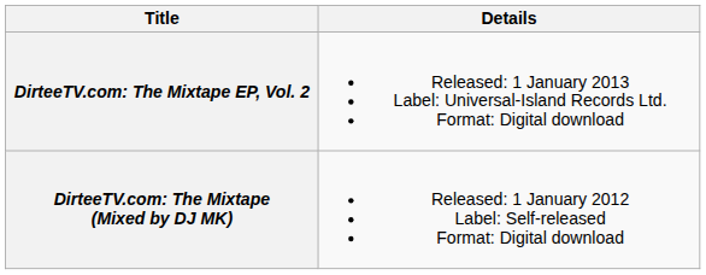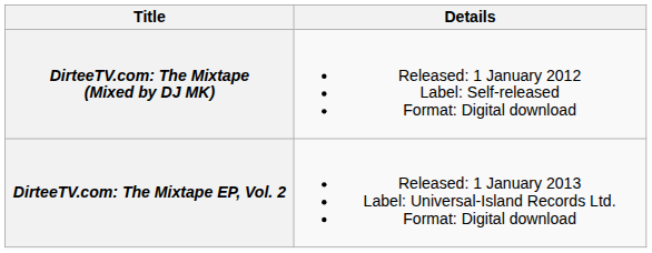 <table class="wikitable plainrowheaders" style="text-align:center;" border="1">
 <tr>
 <th scope="col" style="width:18em;">Title</th>
 <th scope="col" style="width:22em;">Details</th>
 </tr>
 <tr>
+<th scope="row"><em>DirteeTV.com: The Mixtape<br>(Mixed by DJ MK)</em></th>
+<td><br><ul><li>Released: 1 January 2012</li><li>Label: Self-released</li><li>Format: Digital download</li></ul></td>
+</tr>
+<tr>
 <th scope="row"><em>DirteeTV.com: The Mixtape EP, Vol. 2</em></th>
 <td><br><ul><li>Released: 1 January 2013</li><li>Label: Universal-Island Records Ltd.</li><li>Format: Digital download</li></ul></td>
 </tr>
-<tr>
-<th scope="row"><em>DirteeTV.com: The Mixtape<br>(Mixed by DJ MK)</em></th>
-<td><br><ul><li>Released: 1 January 2012</li><li>Label: Self-released</li><li>Format: Digital download</li></ul></td>
-</tr>
 </table>
